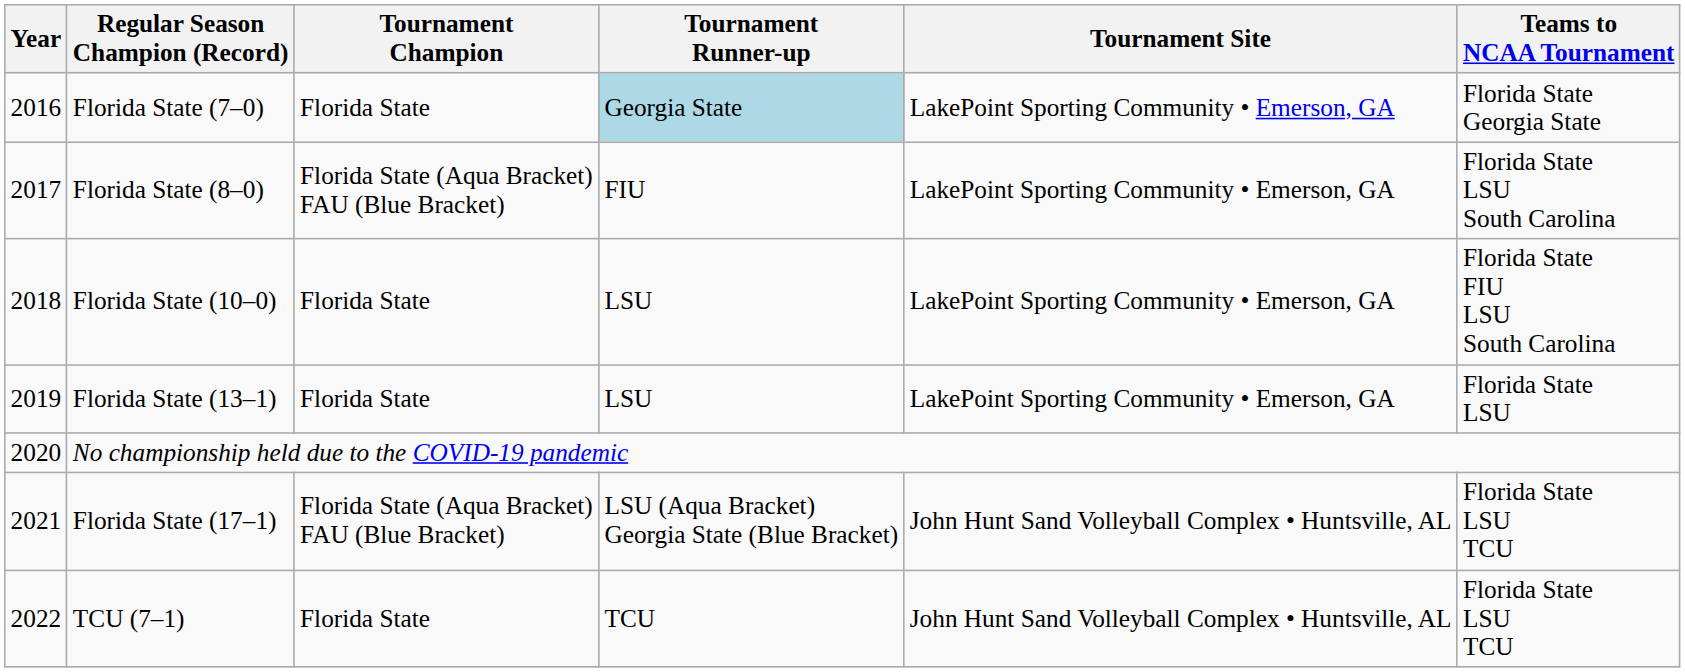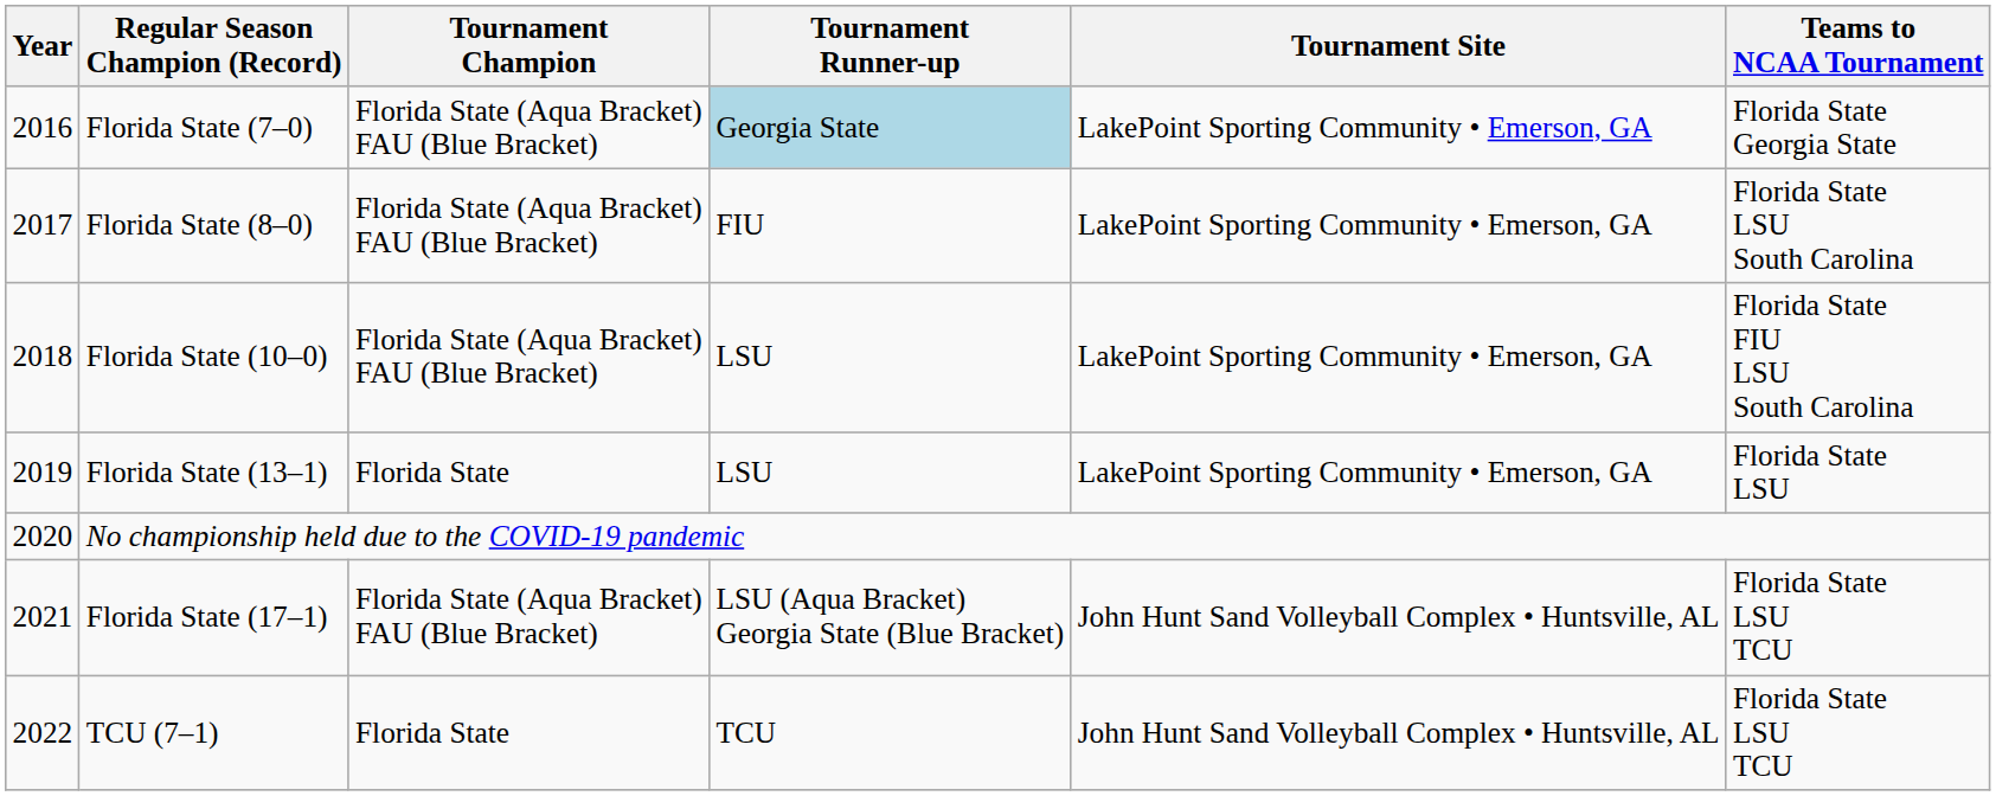 <table class=wikitable>
 <tr>
 <th>Year</th>
 <th>Regular Season<br>Champion (Record)</th>
 <th>Tournament<br>Champion</th>
 <th>Tournament<br>Runner-up</th>
 <th>Tournament Site</th>
 <th>Teams to<br><a href='#'>NCAA Tournament</a></th>
 </tr>
 <tr>
 <td>2016<br></td>
 <td>Florida State (7–0)</td>
-<td>Florida State</td>
+<td>Florida State (Aqua Bracket)<br>FAU (Blue Bracket)</td>
 <td style="background: lightblue;">Georgia State</td>
 <td>LakePoint Sporting Community • <a href='#'>Emerson, GA</a></td>
 <td>Florida State<br>Georgia State</td>
 </tr>
 <tr>
 <td>2017<br></td>
 <td>Florida State (8–0)</td>
 <td>Florida State (Aqua Bracket)<br>FAU (Blue Bracket)</td>
 <td>FIU</td>
 <td>LakePoint Sporting Community • Emerson, GA</td>
 <td>Florida State<br>LSU<br>South Carolina</td>
 </tr>
 <tr>
 <td>2018<br></td>
 <td>Florida State (10–0)</td>
-<td>Florida State</td>
+<td>Florida State (Aqua Bracket)<br>FAU (Blue Bracket)</td>
 <td>LSU</td>
 <td>LakePoint Sporting Community • Emerson, GA</td>
 <td>Florida State<br>FIU<br>LSU<br>South Carolina</td>
 </tr>
 <tr>
 <td>2019<br></td>
 <td>Florida State (13–1)</td>
 <td>Florida State</td>
 <td>LSU</td>
 <td>LakePoint Sporting Community • Emerson, GA</td>
 <td>Florida State<br>LSU</td>
 </tr>
 <tr>
 <td>2020</td>
 <td colspan="5"><em>No championship held due to the <a href='#'>COVID-19 pandemic</a></em></td>
 </tr>
 <tr>
 <td>2021</td>
 <td>Florida State (17–1)</td>
 <td>Florida State (Aqua Bracket)<br>FAU (Blue Bracket)</td>
 <td>LSU (Aqua Bracket)<br>Georgia State (Blue Bracket)</td>
 <td>John Hunt Sand Volleyball Complex • Huntsville, AL</td>
 <td>Florida State<br>LSU<br>TCU</td>
 </tr>
 <tr>
 <td>2022</td>
 <td>TCU (7–1)</td>
 <td>Florida State</td>
 <td>TCU</td>
 <td>John Hunt Sand Volleyball Complex • Huntsville, AL</td>
 <td>Florida State<br>LSU<br>TCU</td>
 </tr>
 </table>
